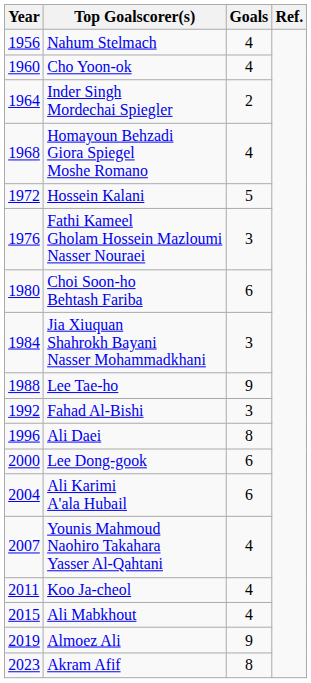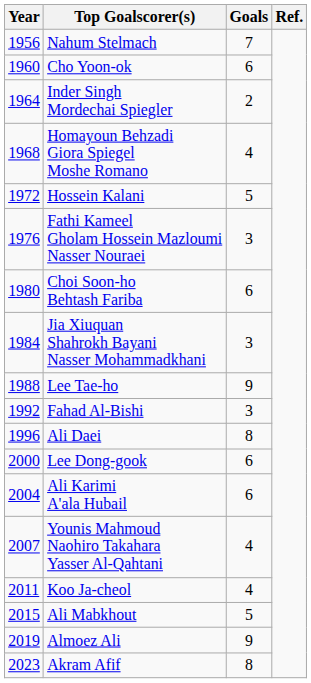 <table class="wikitable sortable">
 <tr>
 <th>Year</th>
 <th>Top Goalscorer(s)</th>
 <th>Goals</th>
 <th>Ref.</th>
 </tr>
 <tr>
 <td><a href='#'>1956</a></td>
 <td> <a href='#'>Nahum Stelmach</a></td>
-<td style="text-align:center">4</td>
+<td style="text-align:center">7</td>
 <td rowspan=18></td>
 </tr>
 <tr>
 <td><a href='#'>1960</a></td>
 <td> <a href='#'>Cho Yoon-ok</a></td>
-<td style="text-align:center">4</td>
+<td style="text-align:center">6</td>
 </tr>
 <tr>
 <td><a href='#'>1964</a></td>
 <td> <a href='#'>Inder Singh</a><br> <a href='#'>Mordechai Spiegler</a></td>
 <td style="text-align:center">2</td>
 </tr>
 <tr>
 <td><a href='#'>1968</a></td>
 <td> <a href='#'>Homayoun Behzadi</a><br> <a href='#'>Giora Spiegel</a><br> <a href='#'>Moshe Romano</a></td>
 <td style="text-align:center">4</td>
 </tr>
 <tr>
 <td><a href='#'>1972</a></td>
 <td> <a href='#'>Hossein Kalani</a></td>
 <td style="text-align:center">5</td>
 </tr>
 <tr>
 <td><a href='#'>1976</a></td>
 <td> <a href='#'>Fathi Kameel</a><br> <a href='#'>Gholam Hossein Mazloumi</a><br> <a href='#'>Nasser Nouraei</a></td>
 <td style="text-align:center">3</td>
 </tr>
 <tr>
 <td><a href='#'>1980</a></td>
 <td> <a href='#'>Choi Soon-ho</a><br> <a href='#'>Behtash Fariba</a></td>
 <td style="text-align:center">6</td>
 </tr>
 <tr>
 <td><a href='#'>1984</a></td>
 <td> <a href='#'>Jia Xiuquan</a><br> <a href='#'>Shahrokh Bayani</a><br> <a href='#'>Nasser Mohammadkhani</a></td>
 <td style="text-align:center">3</td>
 </tr>
 <tr>
 <td><a href='#'>1988</a></td>
 <td> <a href='#'>Lee Tae-ho</a></td>
 <td style="text-align:center">9</td>
 </tr>
 <tr>
 <td><a href='#'>1992</a></td>
 <td> <a href='#'>Fahad Al-Bishi</a></td>
 <td style="text-align:center">3</td>
 </tr>
 <tr>
 <td><a href='#'>1996</a></td>
 <td> <a href='#'>Ali Daei</a></td>
 <td style="text-align:center">8</td>
 </tr>
 <tr>
 <td><a href='#'>2000</a></td>
 <td> <a href='#'>Lee Dong-gook</a></td>
 <td style="text-align:center">6</td>
 </tr>
 <tr>
 <td><a href='#'>2004</a></td>
 <td> <a href='#'>Ali Karimi</a><br> <a href='#'>A'ala Hubail</a></td>
 <td style="text-align:center">6</td>
 </tr>
 <tr>
 <td><a href='#'>2007</a></td>
 <td> <a href='#'>Younis Mahmoud</a><br> <a href='#'>Naohiro Takahara</a><br> <a href='#'>Yasser Al-Qahtani</a></td>
 <td style="text-align:center">4</td>
 </tr>
 <tr>
 <td><a href='#'>2011</a></td>
 <td> <a href='#'>Koo Ja-cheol</a></td>
 <td style="text-align:center">4</td>
 </tr>
 <tr>
 <td><a href='#'>2015</a></td>
 <td> <a href='#'>Ali Mabkhout</a></td>
-<td style="text-align:center">4</td>
+<td style="text-align:center">5</td>
 </tr>
 <tr>
 <td><a href='#'>2019</a></td>
 <td> <a href='#'>Almoez Ali</a></td>
 <td style="text-align:center">9</td>
 </tr>
 <tr>
 <td><a href='#'>2023</a></td>
 <td> <a href='#'>Akram Afif</a></td>
 <td style="text-align:center">8</td>
 </tr>
 </table>
